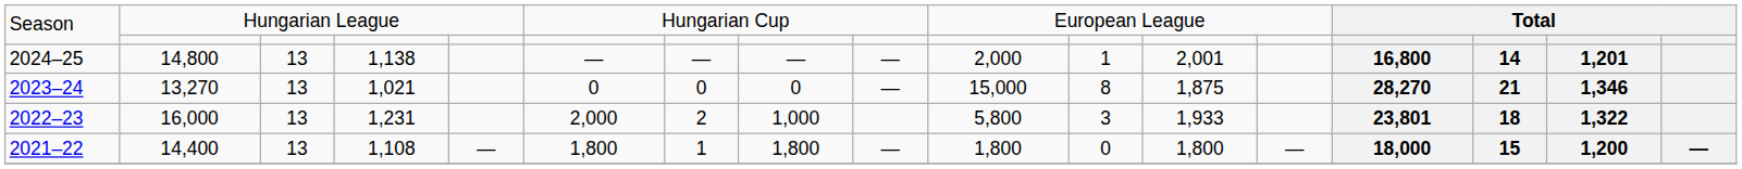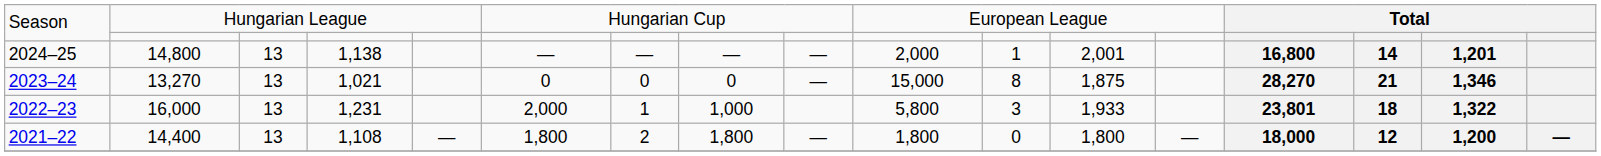 <table class="wikitable" style="font-size:90%; text-align:center">
 <tr>
 <td rowspan="2" width=80 align="left">Season</td>
 <td colspan="4" align="center">Hungarian League</td>
 <td colspan="4" align="center">Hungarian Cup</td>
 <td colspan="4" align="center">European League</td>
 <th colspan="4" align="center">Total</th>
 </tr>
 <tr>
 <td width=100></td>
 <td width=50></td>
 <td width=80></td>
 <td width=50></td>
 <td width=100></td>
 <td width=50></td>
 <td width=80></td>
 <td width=50></td>
 <td width=100></td>
 <td width=50></td>
 <td width=80></td>
 <td width=50></td>
 <th width=100></th>
 <th width=50></th>
 <th width=80></th>
 <th width=50></th>
 </tr>
 <tr>
 <td align="left">2024–25</td>
 <td>14,800</td>
 <td>13</td>
 <td>1,138</td>
 <td> </td>
 <td>—</td>
 <td>—</td>
 <td>—</td>
 <td>— </td>
 <td>2,000</td>
 <td>1</td>
 <td>2,001</td>
 <td> </td>
 <th>16,800</th>
 <th>14</th>
 <th>1,201</th>
 <th> </th>
 </tr>
 <tr>
 <td align="left"><a href='#'>2023–24</a></td>
 <td>13,270</td>
 <td>13</td>
 <td>1,021</td>
 <td> </td>
 <td>0</td>
 <td>0</td>
 <td>0</td>
 <td>— </td>
 <td>15,000</td>
 <td>8</td>
 <td>1,875</td>
 <td> </td>
 <th>28,270</th>
 <th>21</th>
 <th>1,346</th>
 <th> </th>
 </tr>
 <tr>
 <td align="left"><a href='#'>2022–23</a></td>
 <td>16,000</td>
 <td>13</td>
 <td>1,231</td>
 <td> </td>
 <td>2,000</td>
-<td>2</td>
+<td>1</td>
 <td>1,000</td>
 <td> </td>
 <td>5,800</td>
 <td>3</td>
 <td>1,933</td>
 <td> </td>
 <th>23,801</th>
 <th>18</th>
 <th>1,322</th>
 <th> </th>
 </tr>
 <tr>
 <td align="left"><a href='#'>2021–22</a></td>
 <td>14,400</td>
 <td>13</td>
 <td>1,108</td>
 <td>— </td>
 <td>1,800</td>
-<td>1</td>
+<td>2</td>
 <td>1,800</td>
 <td>— </td>
 <td>1,800</td>
 <td>0</td>
 <td>1,800</td>
 <td>— </td>
 <th>18,000</th>
-<th>15</th>
+<th>12</th>
 <th>1,200</th>
 <th>— </th>
 </tr>
 <tr>
 </tr>
 </table>
